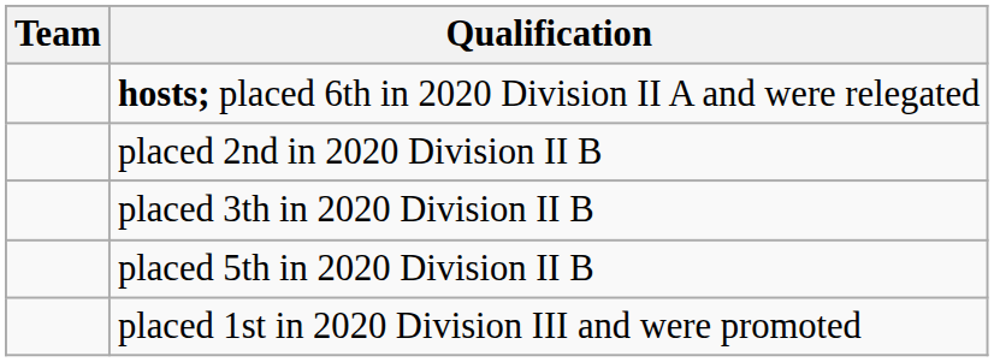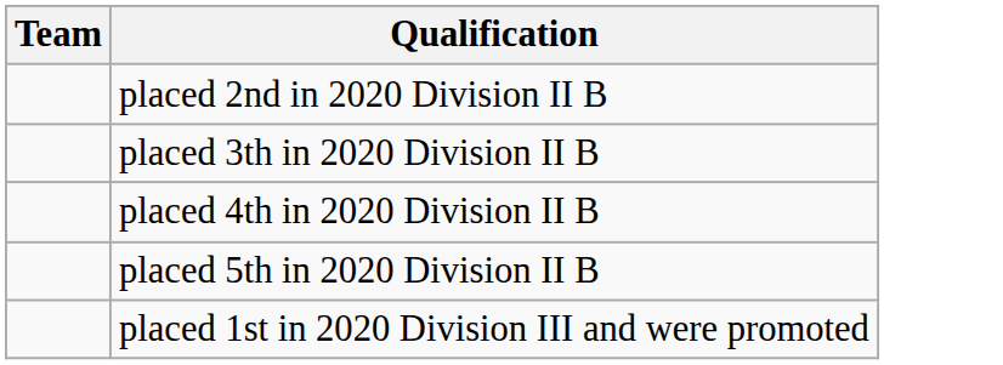 <table class="wikitable">
 <tr>
 <th>Team</th>
 <th>Qualification</th>
-</tr>
-<tr>
-<td></td>
-<td><strong>hosts;</strong> placed 6th in 2020 Division II A and were relegated</td>
 </tr>
 <tr>
 <td></td>
 <td>placed 2nd in 2020 Division II B</td>
 </tr>
 <tr>
 <td><s></s></td>
 <td>placed 3th in 2020 Division II B</td>
 </tr>
 <tr>
 <td></td>
+<td>placed 4th in 2020 Division II B</td>
+</tr>
+<tr>
+<td></td>
 <td>placed 5th in 2020 Division II B</td>
 </tr>
 <tr>
 <td></td>
 <td>placed 1st in 2020 Division III and were promoted</td>
 </tr>
 </table>
